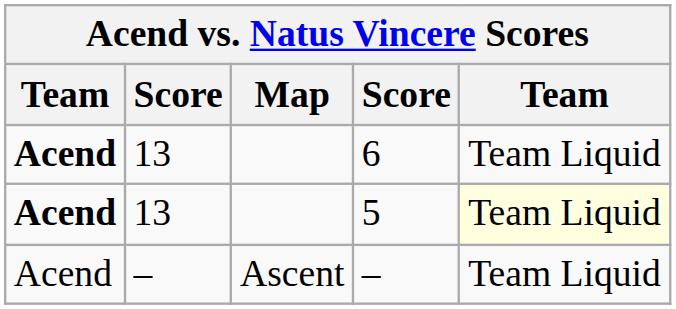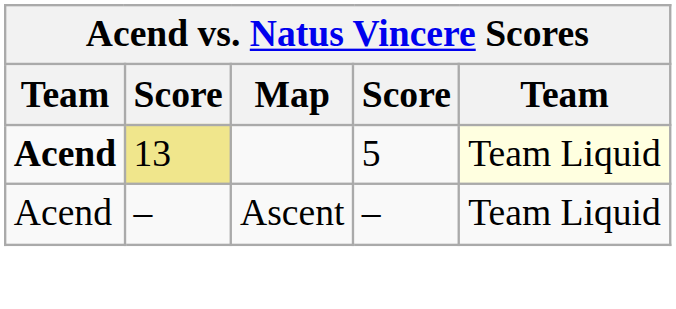 <table class="wikitable">
 <tr>
 <th colspan="5">Acend vs. <a href='#'>Natus Vincere</a> Scores</th>
 </tr>
 <tr>
 <th>Team</th>
 <th>Score</th>
 <th>Map</th>
 <th>Score</th>
 <th>Team</th>
 </tr>
 <tr>
 <td><strong>Acend</strong></td>
-<td>13</td>
-<td></td>
-<td>6</td>
-<td>Team Liquid</td>
-</tr>
-<tr>
-<td><strong>Acend</strong></td>
-<td>13</td>
+<td style="background: khaki;">13</td>
 <td></td>
 <td>5</td>
 <td style="background: lightyellow;">Team Liquid</td>
 </tr>
 <tr>
 <td>Acend</td>
 <td>–</td>
 <td>Ascent</td>
 <td>–</td>
 <td>Team Liquid</td>
 </tr>
 </table>
